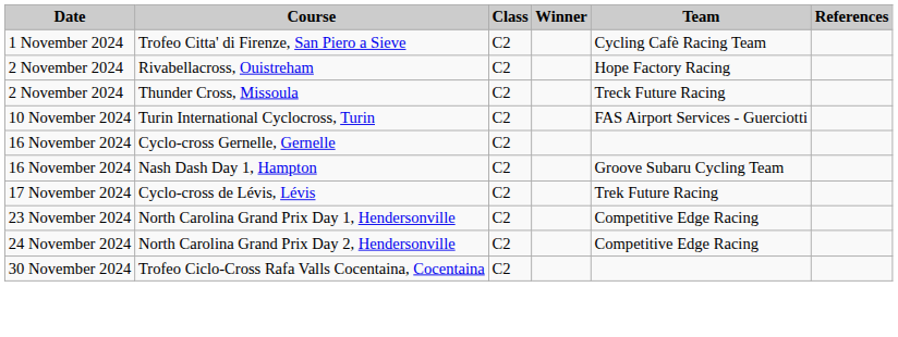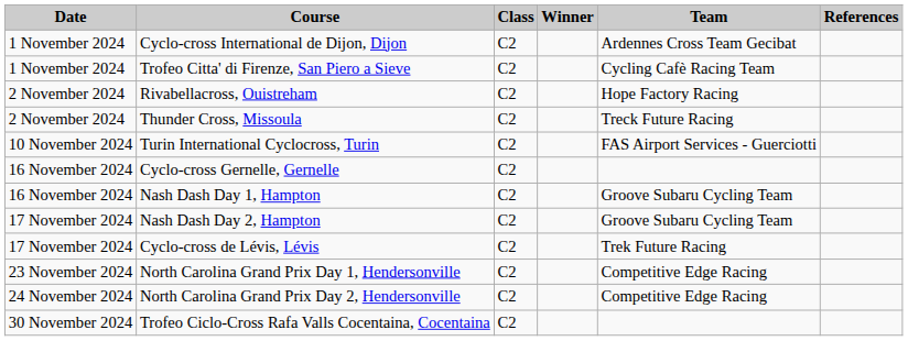 <table class="wikitable sortable alternance ">
 <tr>
 <th scope="col" style="background-color:#CCCCCC;">Date</th>
 <th scope="col" style="background-color:#CCCCCC;">Course</th>
 <th scope="col" style="background-color:#CCCCCC;">Class</th>
 <th scope="col" style="background-color:#CCCCCC;">Winner</th>
 <th scope="col" style="background-color:#CCCCCC;">Team</th>
 <th scope="col" style="background-color:#CCCCCC;">References</th>
+</tr>
+<tr>
+<td>1 November 2024</td>
+<td> Cyclo-cross International de Dijon, <a href='#'>Dijon</a></td>
+<td>C2</td>
+<td></td>
+<td>Ardennes Cross Team Gecibat</td>
+<td></td>
 </tr>
 <tr>
 <td>1 November 2024</td>
 <td> Trofeo Citta' di Firenze, <a href='#'>San Piero a Sieve</a></td>
 <td>C2</td>
 <td></td>
 <td>Cycling Cafè Racing Team</td>
 <td></td>
 </tr>
 <tr>
 <td>2 November 2024</td>
 <td> Rivabellacross, <a href='#'>Ouistreham</a></td>
 <td>C2</td>
 <td></td>
 <td>Hope Factory Racing</td>
 <td></td>
 </tr>
 <tr>
 <td>2 November 2024</td>
 <td> Thunder Cross, <a href='#'>Missoula</a></td>
 <td>C2</td>
 <td></td>
 <td>Treck Future Racing</td>
 <td></td>
 </tr>
 <tr>
 <td>10 November 2024</td>
 <td> Turin International Cyclocross, <a href='#'>Turin</a></td>
 <td>C2</td>
 <td></td>
 <td>FAS Airport Services - Guerciotti</td>
 <td></td>
 </tr>
 <tr>
 <td>16 November 2024</td>
 <td> Cyclo-cross Gernelle, <a href='#'>Gernelle</a></td>
 <td>C2</td>
 <td></td>
 <td></td>
 <td></td>
 </tr>
 <tr>
 <td>16 November 2024</td>
 <td> Nash Dash Day 1, <a href='#'>Hampton</a></td>
 <td>C2</td>
 <td></td>
 <td>Groove Subaru Cycling Team</td>
 <td></td>
 </tr>
 <tr>
 <td>17 November 2024</td>
+<td> Nash Dash Day 2, <a href='#'>Hampton</a></td>
+<td>C2</td>
+<td></td>
+<td>Groove Subaru Cycling Team</td>
+<td></td>
+</tr>
+<tr>
+<td>17 November 2024</td>
 <td> Cyclo-cross de Lévis, <a href='#'>Lévis</a></td>
 <td>C2</td>
 <td></td>
 <td>Trek Future Racing</td>
 <td></td>
 </tr>
 <tr>
 <td>23 November 2024</td>
 <td> North Carolina Grand Prix Day 1, <a href='#'>Hendersonville</a></td>
 <td>C2</td>
 <td></td>
 <td>Competitive Edge Racing</td>
 <td></td>
 </tr>
 <tr>
 <td>24 November 2024</td>
 <td> North Carolina Grand Prix Day 2, <a href='#'>Hendersonville</a></td>
 <td>C2</td>
 <td></td>
 <td>Competitive Edge Racing</td>
 <td></td>
 </tr>
 <tr>
 <td>30 November 2024</td>
 <td> Trofeo Ciclo-Cross Rafa Valls Cocentaina, <a href='#'>Cocentaina</a></td>
 <td>C2</td>
 <td></td>
 <td></td>
 <td></td>
 </tr>
 </table>
